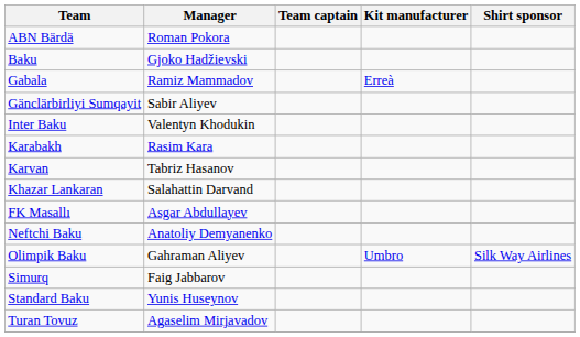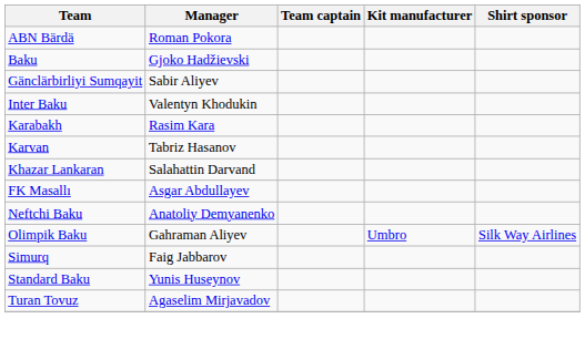 <table class="wikitable sortable">
 <tr>
 <th>Team</th>
 <th>Manager</th>
 <th>Team captain</th>
 <th>Kit manufacturer</th>
 <th>Shirt sponsor</th>
 </tr>
 <tr>
 <td><a href='#'>ABN Bärdä</a></td>
 <td> <a href='#'>Roman Pokora</a></td>
 <td></td>
 <td></td>
 <td></td>
 </tr>
 <tr>
 <td><a href='#'>Baku</a></td>
 <td> <a href='#'>Gjoko Hadžievski</a></td>
 <td></td>
 <td></td>
-<td></td>
-</tr>
-<tr>
-<td><a href='#'>Gabala</a></td>
-<td> <a href='#'>Ramiz Mammadov</a></td>
-<td></td>
-<td><a href='#'>Erreà</a></td>
 <td></td>
 </tr>
 <tr>
 <td><a href='#'>Gänclärbirliyi Sumqayit</a></td>
 <td> Sabir Aliyev</td>
 <td></td>
 <td></td>
 <td></td>
 </tr>
 <tr>
 <td><a href='#'>Inter Baku</a></td>
 <td> Valentyn Khodukin</td>
 <td></td>
 <td></td>
 <td></td>
 </tr>
 <tr>
 <td><a href='#'>Karabakh</a></td>
 <td> <a href='#'>Rasim Kara</a></td>
 <td></td>
 <td></td>
 <td></td>
 </tr>
 <tr>
 <td><a href='#'>Karvan</a></td>
 <td> Tabriz Hasanov</td>
 <td></td>
 <td></td>
 <td></td>
 </tr>
 <tr>
 <td><a href='#'>Khazar Lankaran</a></td>
 <td> Salahattin Darvand</td>
 <td></td>
 <td></td>
 <td></td>
 </tr>
 <tr>
 <td><a href='#'>FK Masallı</a></td>
 <td> <a href='#'>Asgar Abdullayev</a></td>
 <td></td>
 <td></td>
 <td></td>
 </tr>
 <tr>
 <td><a href='#'>Neftchi Baku</a></td>
 <td> <a href='#'>Anatoliy Demyanenko</a></td>
 <td></td>
 <td></td>
 <td></td>
 </tr>
 <tr>
 <td><a href='#'>Olimpik Baku</a></td>
 <td> Gahraman Aliyev</td>
 <td></td>
 <td><a href='#'>Umbro</a></td>
 <td><a href='#'>Silk Way Airlines</a></td>
 </tr>
 <tr>
 <td><a href='#'>Simurq</a></td>
 <td> Faig Jabbarov</td>
 <td></td>
 <td></td>
 <td></td>
 </tr>
 <tr>
 <td><a href='#'>Standard Baku</a></td>
 <td> <a href='#'>Yunis Huseynov</a></td>
 <td></td>
 <td></td>
 <td></td>
 </tr>
 <tr>
 <td><a href='#'>Turan Tovuz</a></td>
 <td> <a href='#'>Agaselim Mirjavadov</a></td>
 <td></td>
 <td></td>
 <td></td>
 </tr>
 <tr>
 </tr>
 </table>
